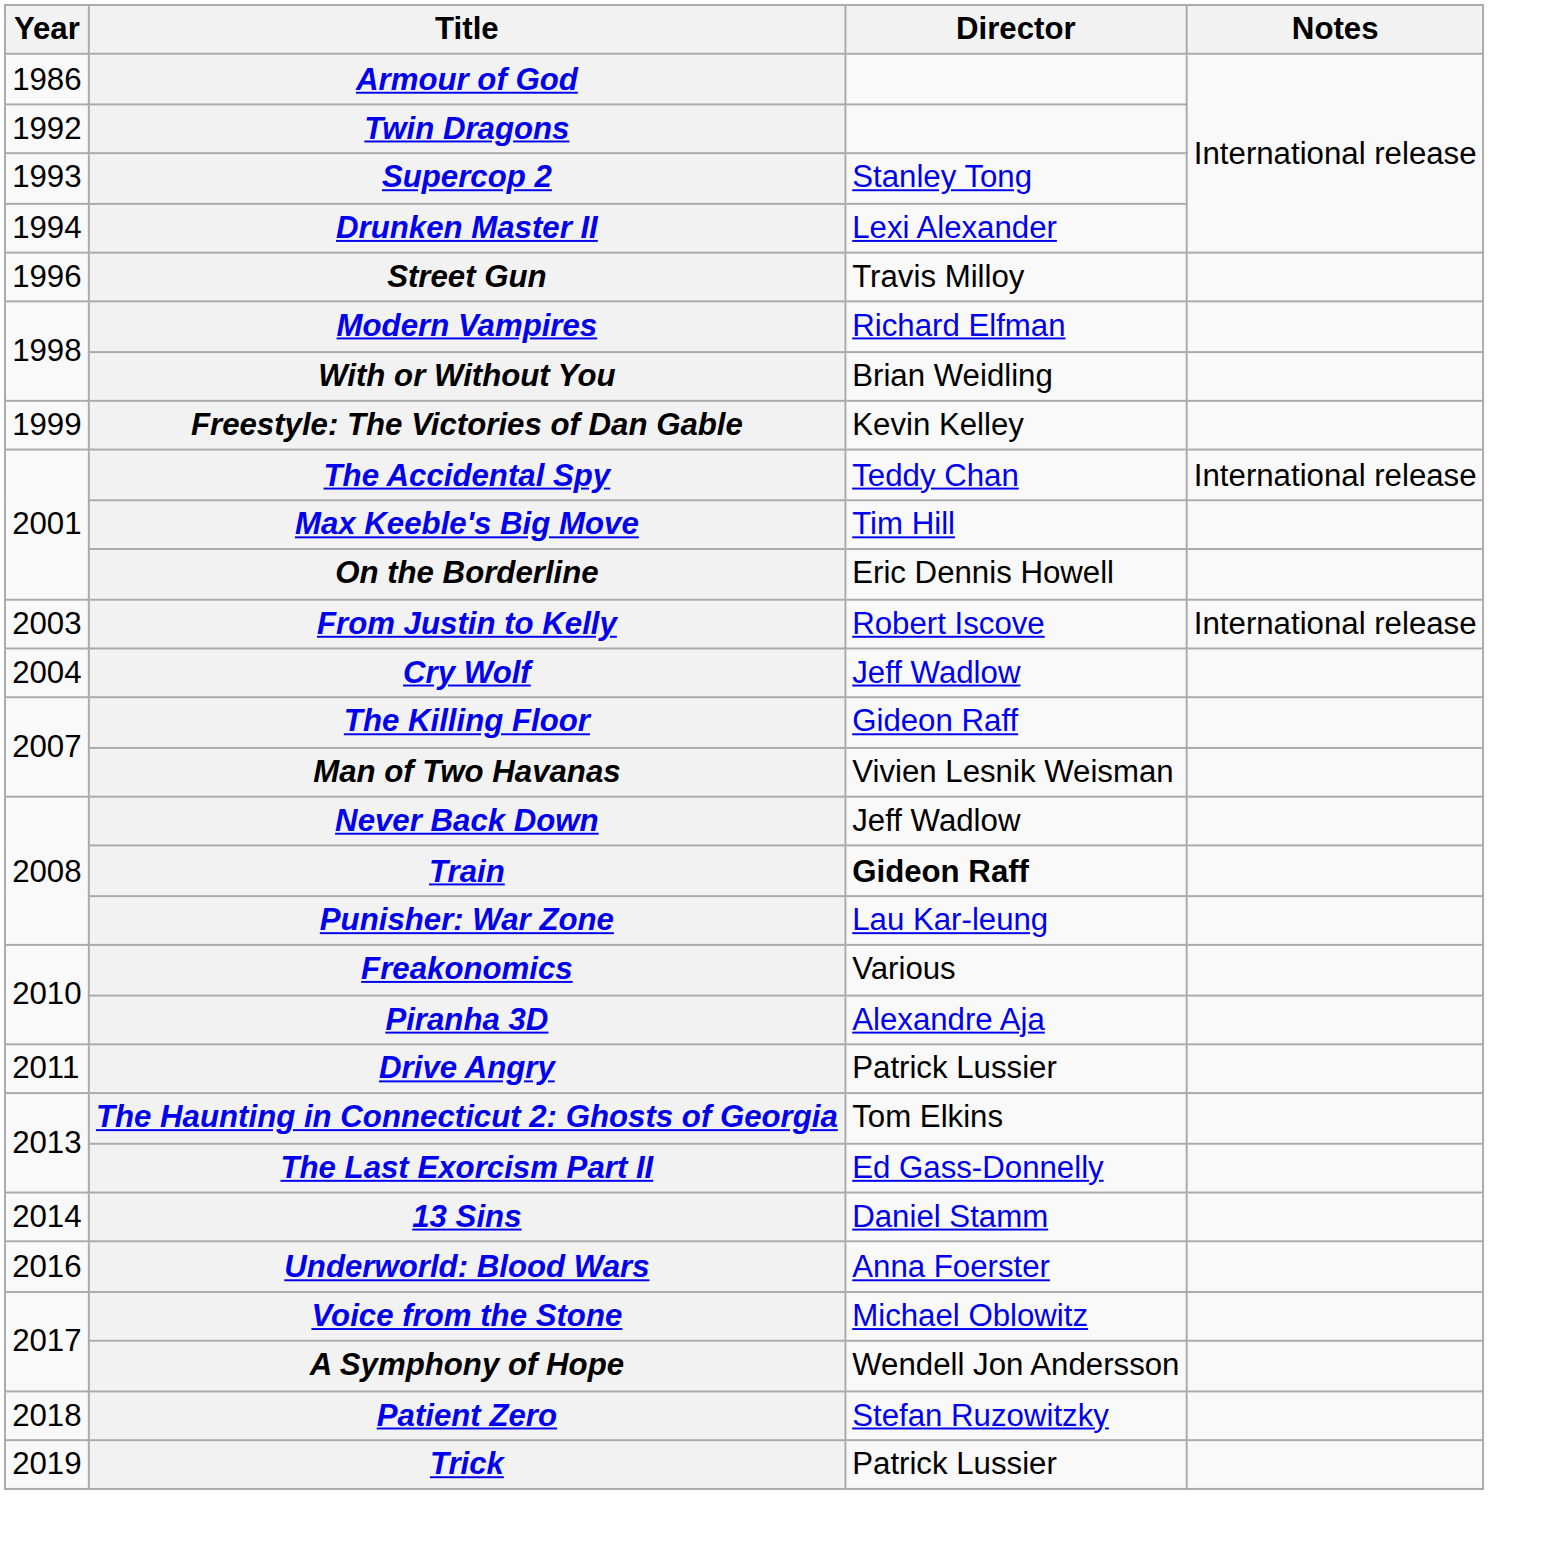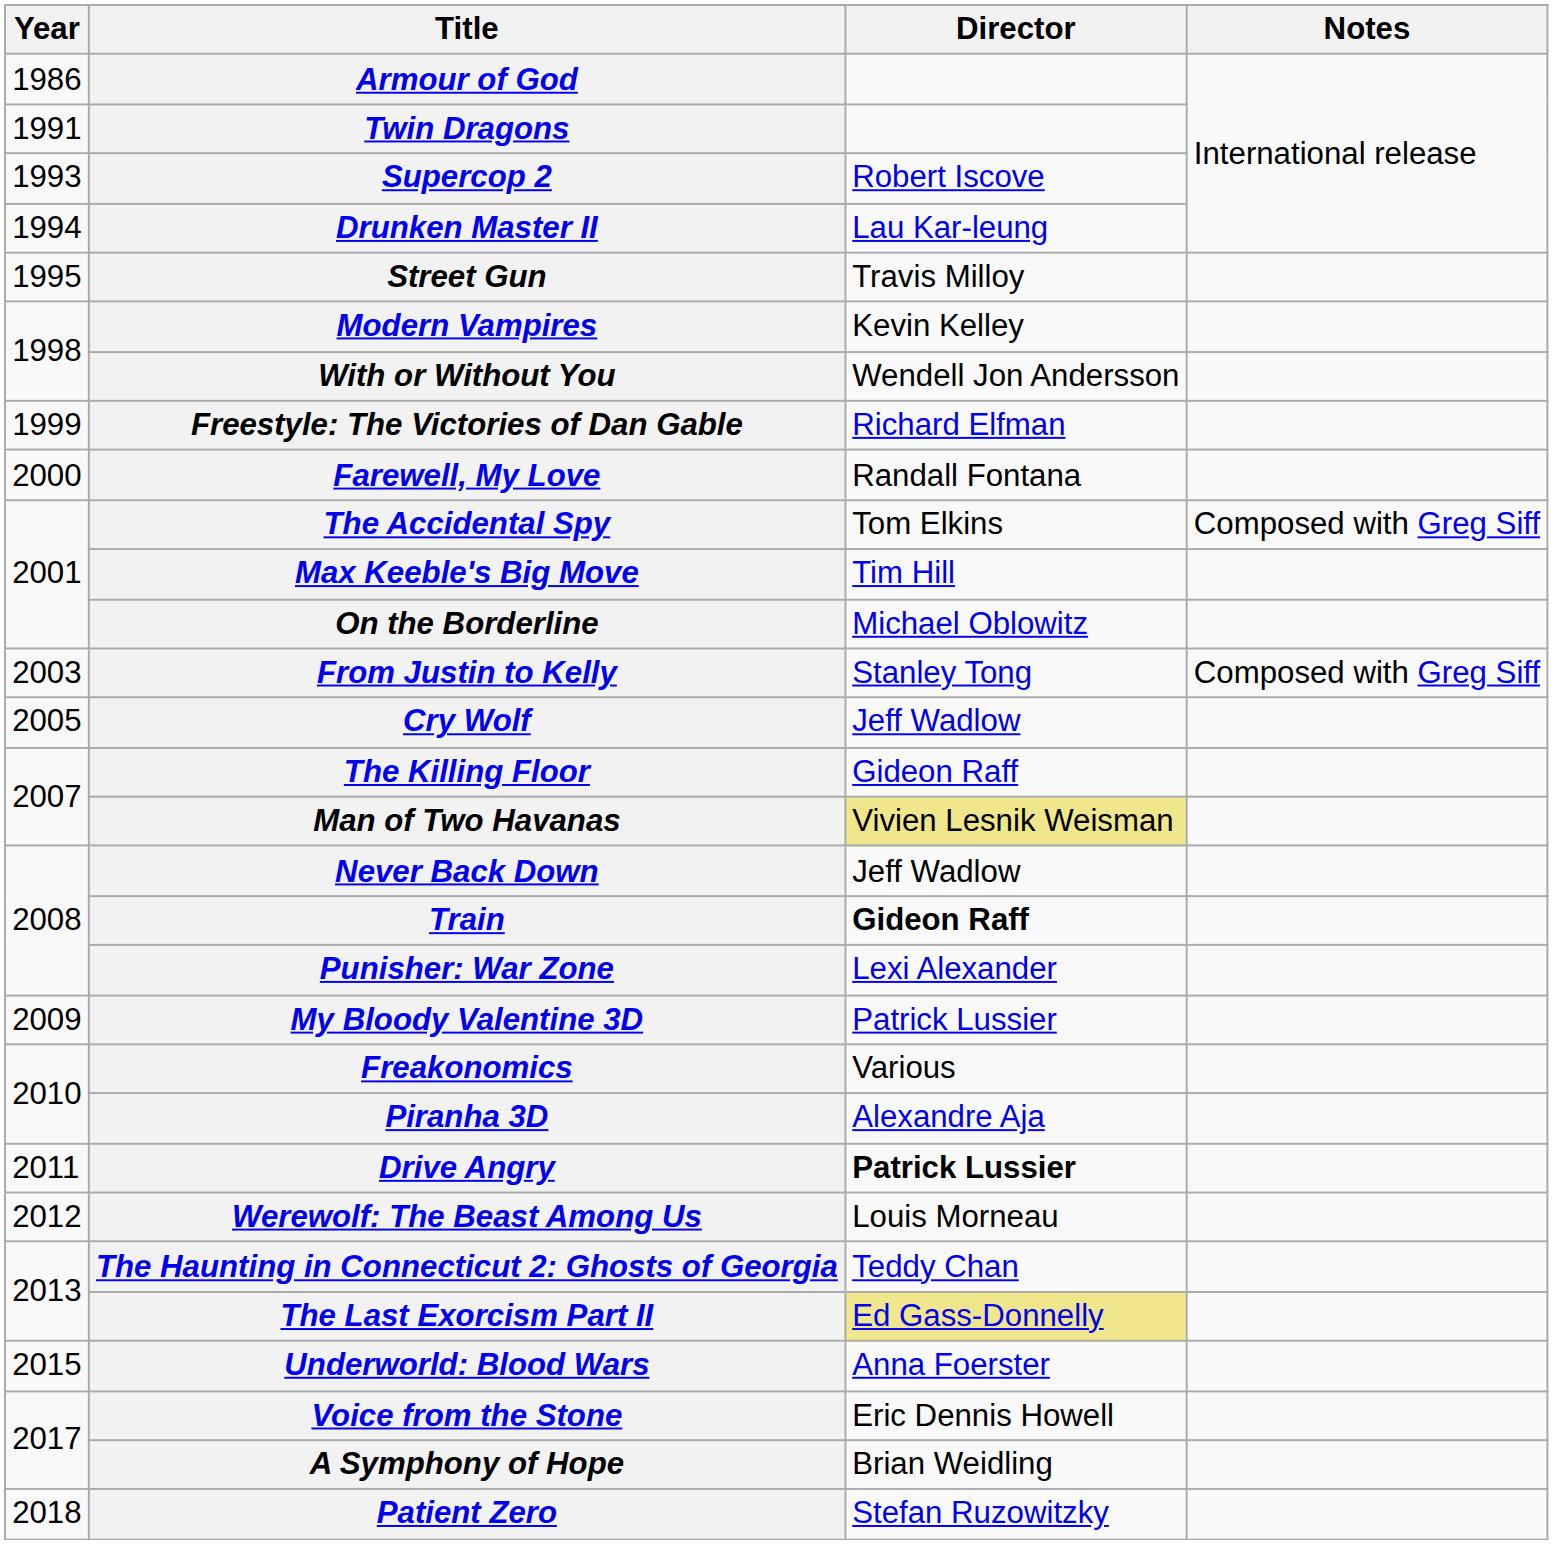 <table class="wikitable sortable plainrowheaders">
 <tr>
 <th>Year</th>
 <th>Title</th>
 <th>Director</th>
 <th>Notes</th>
 </tr>
 <tr>
 <td>1986</td>
 <th scope="row" style="text-align:center;"><em><a href='#'>Armour of God</a></em></th>
 <td></td>
 <td rowspan=4>International release</td>
 </tr>
 <tr>
-<td>1992</td>
+<td>1991</td>
 <th scope="row" style="text-align:center;"><em><a href='#'>Twin Dragons</a></em></th>
 <td></td>
 </tr>
 <tr>
 <td>1993</td>
 <th scope="row" style="text-align:center;"><em><a href='#'>Supercop 2</a></em></th>
-<td><a href='#'>Stanley Tong</a></td>
+<td><a href='#'>Robert Iscove</a></td>
 </tr>
 <tr>
 <td>1994</td>
 <th scope="row" style="text-align:center;"><em><a href='#'>Drunken Master II</a></em></th>
-<td><a href='#'>Lexi Alexander</a></td>
+<td><a href='#'>Lau Kar-leung</a></td>
 </tr>
 <tr>
-<td>1996</td>
+<td>1995</td>
 <th scope="row" style="text-align:center;"><em>Street Gun</em></th>
 <td>Travis Milloy</td>
 <td></td>
 </tr>
 <tr>
 <td rowspan=2>1998</td>
 <th scope="row" style="text-align:center;"><em><a href='#'>Modern Vampires</a></em></th>
-<td><a href='#'>Richard Elfman</a></td>
+<td>Kevin Kelley</td>
 <td></td>
 </tr>
 <tr>
 <th scope="row" style="text-align:center;"><em>With or Without You</em></th>
-<td>Brian Weidling</td>
+<td>Wendell Jon Andersson</td>
 <td></td>
 </tr>
 <tr>
 <td>1999</td>
 <th scope="row" style="text-align:center;"><em>Freestyle: The Victories of Dan Gable</em></th>
-<td>Kevin Kelley</td>
+<td><a href='#'>Richard Elfman</a></td>
+<td></td>
+</tr>
+<tr>
+<td>2000</td>
+<th scope="row" style="text-align:center;"><em><a href='#'>Farewell, My Love</a></em></th>
+<td>Randall Fontana</td>
 <td></td>
 </tr>
 <tr>
 <td rowspan=3>2001</td>
 <th scope="row" style="text-align:center;"><em><a href='#'>The Accidental Spy</a></em></th>
-<td><a href='#'>Teddy Chan</a></td>
-<td>International release</td>
+<td>Tom Elkins</td>
+<td>Composed with <a href='#'>Greg Siff</a></td>
 </tr>
 <tr>
 <th scope="row" style="text-align:center;"><em><a href='#'>Max Keeble's Big Move</a></em></th>
 <td><a href='#'>Tim Hill</a></td>
 <td></td>
 </tr>
 <tr>
 <th scope="row" style="text-align:center;"><em>On the Borderline</em></th>
-<td>Eric Dennis Howell</td>
+<td><a href='#'>Michael Oblowitz</a></td>
 <td></td>
 </tr>
 <tr>
 <td>2003</td>
 <th scope="row" style="text-align:center;"><em><a href='#'>From Justin to Kelly</a></em></th>
-<td><a href='#'>Robert Iscove</a></td>
-<td>International release</td>
+<td><a href='#'>Stanley Tong</a></td>
+<td>Composed with <a href='#'>Greg Siff</a></td>
 </tr>
 <tr>
-<td>2004</td>
+<td>2005</td>
 <th scope="row" style="text-align:center;"><em><a href='#'>Cry Wolf</a></em></th>
 <td><a href='#'>Jeff Wadlow</a></td>
 <td></td>
 </tr>
 <tr>
 <td rowspan=2>2007</td>
 <th scope="row" style="text-align:center;"><em><a href='#'>The Killing Floor</a></em></th>
 <td><a href='#'>Gideon Raff</a></td>
 <td></td>
 </tr>
 <tr>
 <th scope="row" style="text-align:center;"><em>Man of Two Havanas</em></th>
-<td>Vivien Lesnik Weisman</td>
+<td style="background: khaki;">Vivien Lesnik Weisman</td>
 <td></td>
 </tr>
 <tr>
 <td rowspan=3>2008</td>
 <th scope="row" style="text-align:center;"><em><a href='#'>Never Back Down</a></em></th>
 <td>Jeff Wadlow</td>
 <td></td>
 </tr>
 <tr>
 <th scope="row" style="text-align:center;"><em><a href='#'>Train</a></em></th>
 <td><strong>Gideon Raff</strong></td>
 <td></td>
 </tr>
 <tr>
 <th scope="row" style="text-align:center;"><em><a href='#'>Punisher: War Zone</a></em></th>
-<td><a href='#'>Lau Kar-leung</a></td>
+<td><a href='#'>Lexi Alexander</a></td>
+<td></td>
+</tr>
+<tr>
+<td>2009</td>
+<th scope="row" style="text-align:center;"><em><a href='#'>My Bloody Valentine 3D</a></em></th>
+<td><a href='#'>Patrick Lussier</a></td>
 <td></td>
 </tr>
 <tr>
 <td rowspan=2>2010</td>
 <th scope="row" style="text-align:center;"><em><a href='#'>Freakonomics</a></em></th>
 <td>Various</td>
 <td></td>
 </tr>
 <tr>
 <th scope="row" style="text-align:center;"><em><a href='#'>Piranha 3D</a></em></th>
 <td><a href='#'>Alexandre Aja</a></td>
 <td></td>
 </tr>
 <tr>
 <td>2011</td>
 <th scope="row" style="text-align:center;"><em><a href='#'>Drive Angry</a></em></th>
-<td>Patrick Lussier</td>
+<td><strong>Patrick Lussier</strong></td>
+<td></td>
+</tr>
+<tr>
+<td>2012</td>
+<th scope="row" style="text-align:center;"><em><a href='#'>Werewolf: The Beast Among Us</a></em></th>
+<td>Louis Morneau</td>
 <td></td>
 </tr>
 <tr>
 <td rowspan=2>2013</td>
 <th scope="row" style="text-align:center;"><em><a href='#'>The Haunting in Connecticut 2: Ghosts of Georgia</a></em></th>
-<td>Tom Elkins</td>
+<td><a href='#'>Teddy Chan</a></td>
 <td></td>
 </tr>
 <tr>
 <th scope="row" style="text-align:center;"><em><a href='#'>The Last Exorcism Part II</a></em></th>
-<td><a href='#'>Ed Gass-Donnelly</a></td>
+<td style="background: khaki;"><a href='#'>Ed Gass-Donnelly</a></td>
 <td></td>
 </tr>
 <tr>
-<td>2014</td>
-<th scope="row" style="text-align:center;"><em><a href='#'>13 Sins</a></em></th>
-<td><a href='#'>Daniel Stamm</a></td>
-<td></td>
-</tr>
-<tr>
-<td>2016</td>
+<td>2015</td>
 <th scope="row" style="text-align:center;"><em><a href='#'>Underworld: Blood Wars</a></em></th>
 <td><a href='#'>Anna Foerster</a></td>
 <td></td>
 </tr>
 <tr>
 <td rowspan=2>2017</td>
 <th scope="row" style="text-align:center;"><em><a href='#'>Voice from the Stone</a></em></th>
-<td><a href='#'>Michael Oblowitz</a></td>
+<td>Eric Dennis Howell</td>
 <td></td>
 </tr>
 <tr>
 <th scope="row" style="text-align:center;"><em>A Symphony of Hope</em></th>
-<td>Wendell Jon Andersson</td>
+<td>Brian Weidling</td>
 <td></td>
 </tr>
 <tr>
 <td>2018</td>
 <th scope="row" style="text-align:center;"><em><a href='#'>Patient Zero</a></em></th>
 <td><a href='#'>Stefan Ruzowitzky</a></td>
 <td></td>
 </tr>
-<tr>
-<td>2019</td>
-<th scope="row" style="text-align:center;"><em><a href='#'>Trick</a></em></th>
-<td>Patrick Lussier</td>
-<td></td>
-</tr>
 </table>
